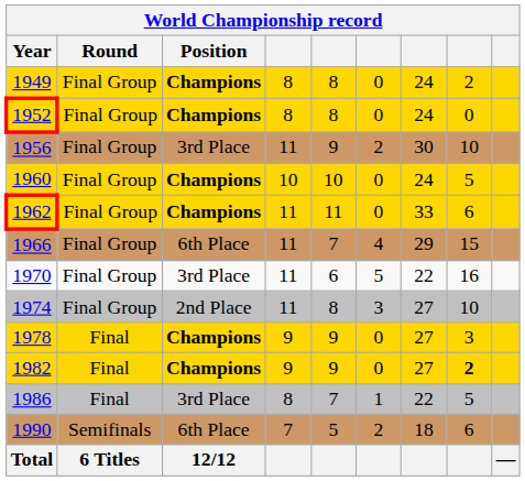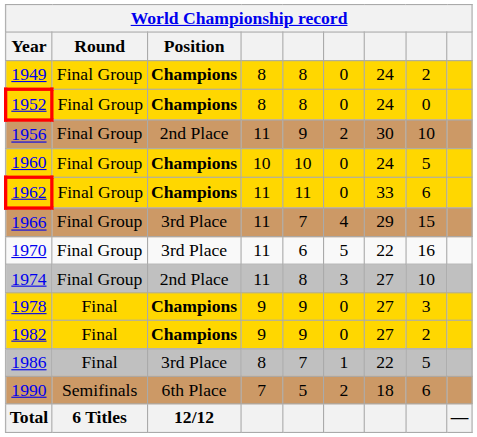 <table class="wikitable" style="text-align: center;">
 <tr>
 <th colspan=9><a href='#'>World Championship record</a></th>
 </tr>
 <tr>
 <th>Year</th>
 <th>Round</th>
 <th>Position</th>
 <th width=30></th>
 <th width=30></th>
 <th width=30></th>
 <th width=30></th>
 <th width=30></th>
 <th></th>
 </tr>
 <tr bgcolor=gold>
 <td> <a href='#'>1949</a></td>
 <td>Final Group</td>
 <td><strong>Champions</strong></td>
 <td>8</td>
 <td>8</td>
 <td>0</td>
 <td>24</td>
 <td>2</td>
 <td></td>
 </tr>
 <tr bgcolor=gold>
 <td style="border: 3px solid red"> <a href='#'>1952</a></td>
 <td>Final Group</td>
 <td><strong>Champions</strong></td>
 <td>8</td>
 <td>8</td>
 <td>0</td>
 <td>24</td>
 <td>0</td>
 <td></td>
 </tr>
 <tr bgcolor="cc9966">
 <td> <a href='#'>1956</a></td>
 <td>Final Group</td>
-<td>3rd Place</td>
+<td>2nd Place</td>
 <td>11</td>
 <td>9</td>
 <td>2</td>
 <td>30</td>
 <td>10</td>
 <td></td>
 </tr>
 <tr bgcolor=gold>
 <td> <a href='#'>1960</a></td>
 <td>Final Group</td>
 <td><strong>Champions</strong></td>
 <td>10</td>
 <td>10</td>
 <td>0</td>
 <td>24</td>
 <td>5</td>
 <td></td>
 </tr>
 <tr bgcolor=gold>
 <td style="border: 3px solid red"> <a href='#'>1962</a></td>
 <td>Final Group</td>
 <td><strong>Champions</strong></td>
 <td>11</td>
 <td>11</td>
 <td>0</td>
 <td>33</td>
 <td>6</td>
 <td></td>
 </tr>
 <tr bgcolor="cc9966">
 <td> <a href='#'>1966</a></td>
 <td>Final Group</td>
-<td>6th Place</td>
+<td>3rd Place</td>
 <td>11</td>
 <td>7</td>
 <td>4</td>
 <td>29</td>
 <td>15</td>
 <td></td>
 </tr>
 <tr>
 <td> <a href='#'>1970</a></td>
 <td>Final Group</td>
 <td>3rd Place</td>
 <td>11</td>
 <td>6</td>
 <td>5</td>
 <td>22</td>
 <td>16</td>
 <td></td>
 </tr>
 <tr bgcolor=silver>
 <td> <a href='#'>1974</a></td>
 <td>Final Group</td>
 <td>2nd Place</td>
 <td>11</td>
 <td>8</td>
 <td>3</td>
 <td>27</td>
 <td>10</td>
 <td></td>
 </tr>
 <tr bgcolor=gold>
 <td> <a href='#'>1978</a></td>
 <td>Final</td>
 <td><strong>Champions</strong></td>
 <td>9</td>
 <td>9</td>
 <td>0</td>
 <td>27</td>
 <td>3</td>
 <td></td>
 </tr>
 <tr bgcolor=gold>
 <td> <a href='#'>1982</a></td>
 <td>Final</td>
 <td><strong>Champions</strong></td>
 <td>9</td>
 <td>9</td>
 <td>0</td>
 <td>27</td>
-<td><strong>2</strong></td>
+<td>2</td>
 <td></td>
 </tr>
 <tr bgcolor=silver>
 <td> <a href='#'>1986</a></td>
 <td>Final</td>
 <td>3rd Place</td>
 <td>8</td>
 <td>7</td>
 <td>1</td>
 <td>22</td>
 <td>5</td>
 <td></td>
 </tr>
 <tr bgcolor="cc9966">
 <td> <a href='#'>1990</a></td>
 <td>Semifinals</td>
 <td>6th Place</td>
 <td>7</td>
 <td>5</td>
 <td>2</td>
 <td>18</td>
 <td>6</td>
 <td></td>
 </tr>
 <tr>
 <th>Total</th>
 <th>6 Titles</th>
 <th>12/12</th>
 <th></th>
 <th></th>
 <th></th>
 <th></th>
 <th></th>
 <th>—</th>
 </tr>
 </table>
